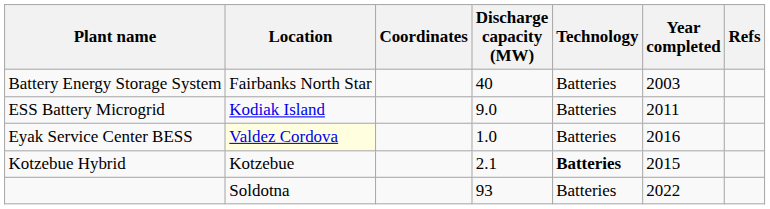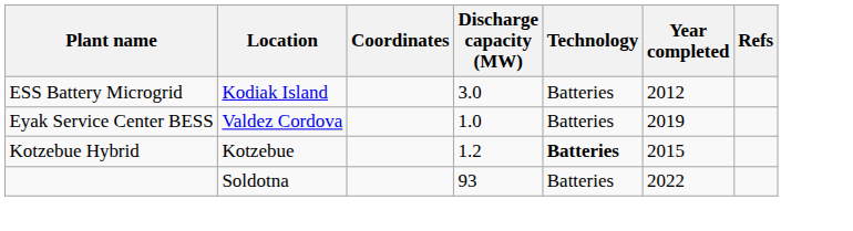 <table class="wikitable sortable">
 <tr>
 <th>Plant name</th>
 <th>Location</th>
 <th>Coordinates</th>
 <th>Discharge<br>capacity<br>(MW)</th>
 <th>Technology</th>
 <th>Year<br>completed</th>
 <th>Refs</th>
 </tr>
 <tr>
-<td>Battery Energy Storage System</td>
-<td>Fairbanks North Star</td>
-<td></td>
-<td>40</td>
-<td>Batteries</td>
-<td>2003</td>
-<td></td>
-</tr>
-<tr>
 <td>ESS Battery Microgrid</td>
 <td><a href='#'>Kodiak Island</a></td>
 <td></td>
-<td>9.0</td>
+<td>3.0</td>
 <td>Batteries</td>
-<td>2011</td>
+<td>2012</td>
 <td></td>
 </tr>
 <tr>
 <td>Eyak Service Center BESS</td>
-<td style="background: lightyellow;"><a href='#'>Valdez Cordova</a></td>
+<td><a href='#'>Valdez Cordova</a></td>
 <td></td>
 <td>1.0</td>
 <td>Batteries</td>
-<td>2016</td>
+<td>2019</td>
 <td></td>
 </tr>
 <tr>
 <td>Kotzebue Hybrid</td>
 <td>Kotzebue</td>
 <td></td>
-<td>2.1</td>
+<td>1.2</td>
 <td><strong>Batteries</strong></td>
 <td>2015</td>
 <td></td>
 </tr>
 <tr>
 <td></td>
 <td>Soldotna</td>
 <td></td>
 <td>93</td>
 <td>Batteries</td>
 <td>2022</td>
 <td></td>
 </tr>
 </table>
